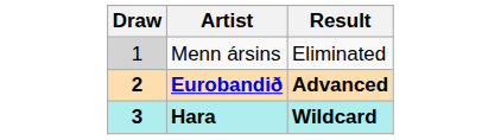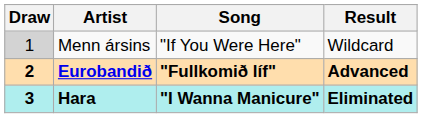 <table class="sortable wikitable" style="margin: 1em auto 1em auto; text-align:center">
 <tr>
 <th>Draw</th>
 <th>Artist</th>
+<th>Song</th>
 <th>Result</th>
 </tr>
 <tr>
 <td style="background: lightgrey;">1</td>
 <td align="left">Menn ársins</td>
-<td align="left">Eliminated</td>
+<td align="left">"If You Were Here"</td>
+<td align="left">Wildcard</td>
 </tr>
 <tr style="font-weight:bold; background:navajowhite;">
 <td>2</td>
 <td align="left"><a href='#'>Eurobandið</a></td>
+<td align="left">"Fullkomið líf"</td>
 <td align="left">Advanced</td>
 </tr>
 <tr style="font-weight:bold; background:paleturquoise;">
 <td>3</td>
 <td align="left">Hara</td>
-<td align="left">Wildcard</td>
+<td align="left">"I Wanna Manicure"</td>
+<td align="left">Eliminated</td>
 </tr>
 </table>
